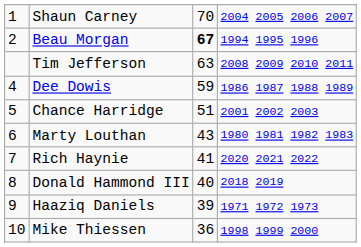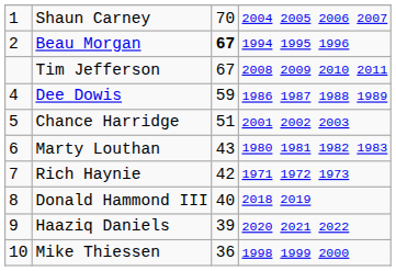 <table class="wikitable">
 <tr>
 </tr>
 <tr>
 <td>1</td>
 <td>Shaun Carney</td>
 <td><abbr>70</abbr></td>
 <td style="font-size:80%;"><a href='#'>2004</a> <a href='#'>2005</a> <a href='#'>2006</a> <a href='#'>2007</a></td>
 </tr>
 <tr>
 <td>2</td>
 <td><a href='#'>Beau Morgan</a></td>
 <td><strong><abbr>67</abbr></strong></td>
 <td style="font-size:80%;"><a href='#'>1994</a> <a href='#'>1995</a> <a href='#'>1996</a></td>
 </tr>
 <tr>
 <td></td>
 <td>Tim Jefferson</td>
-<td><abbr>63</abbr></td>
+<td><abbr>67</abbr></td>
 <td style="font-size:80%;"><a href='#'>2008</a> <a href='#'>2009</a> <a href='#'>2010</a> <a href='#'>2011</a></td>
 </tr>
 <tr>
 <td>4</td>
 <td><a href='#'>Dee Dowis</a></td>
 <td><abbr>59</abbr></td>
 <td style="font-size:80%;"><a href='#'>1986</a> <a href='#'>1987</a> <a href='#'>1988</a> <a href='#'>1989</a></td>
 </tr>
 <tr>
 <td>5</td>
 <td>Chance Harridge</td>
 <td><abbr>51</abbr></td>
 <td style="font-size:80%;"><a href='#'>2001</a> <a href='#'>2002</a> <a href='#'>2003</a></td>
 </tr>
 <tr>
 <td>6</td>
 <td>Marty Louthan</td>
 <td><abbr>43</abbr></td>
 <td style="font-size:80%;"><a href='#'>1980</a> <a href='#'>1981</a> <a href='#'>1982</a> <a href='#'>1983</a></td>
 </tr>
 <tr>
 <td>7</td>
 <td>Rich Haynie</td>
-<td><abbr>41</abbr></td>
-<td style="font-size:80%;"><a href='#'>2020</a> <a href='#'>2021</a> <a href='#'>2022</a></td>
+<td><abbr>42</abbr></td>
+<td style="font-size:80%;"><a href='#'>1971</a> <a href='#'>1972</a> <a href='#'>1973</a></td>
 </tr>
 <tr>
 <td>8</td>
 <td>Donald Hammond III</td>
 <td><abbr>40</abbr></td>
 <td style="font-size:80%;"><a href='#'>2018</a> <a href='#'>2019</a></td>
 </tr>
 <tr>
 <td>9</td>
 <td>Haaziq Daniels</td>
 <td><abbr>39</abbr></td>
-<td style="font-size:80%;"><a href='#'>1971</a> <a href='#'>1972</a> <a href='#'>1973</a></td>
+<td style="font-size:80%;"><a href='#'>2020</a> <a href='#'>2021</a> <a href='#'>2022</a></td>
 </tr>
 <tr>
 <td>10</td>
 <td>Mike Thiessen</td>
 <td><abbr>36</abbr></td>
 <td style="font-size:80%;"><a href='#'>1998</a> <a href='#'>1999</a> <a href='#'>2000</a></td>
 </tr>
 </table>
